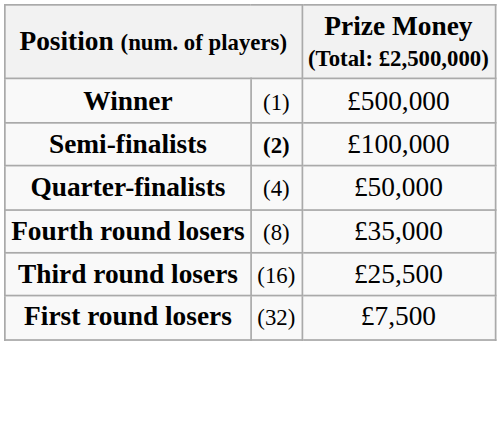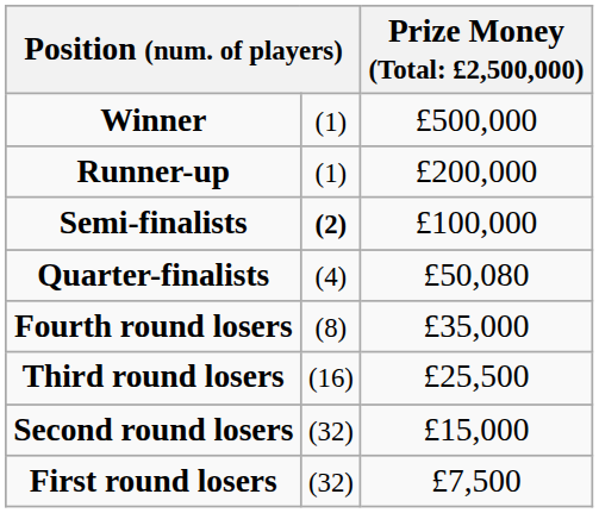 <table class="wikitable" style="text-align:center">
 <tr>
 <th colspan=2>Position <small>(num. of players)</small></th>
 <th>Prize Money<br><small>(Total: £2,500,000)</small></th>
 </tr>
 <tr>
 <td style="text-align:center"><strong>Winner</strong></td>
 <td><small>(1)</small></td>
 <td>£500,000</td>
 </tr>
 <tr>
+<td style="text-align:center"><strong>Runner-up</strong></td>
+<td><small>(1)</small></td>
+<td>£200,000</td>
+</tr>
+<tr>
 <td style="text-align:center"><strong>Semi-finalists</strong></td>
 <td><strong><small>(2)</small></strong></td>
 <td>£100,000</td>
 </tr>
 <tr>
 <td style="text-align:center"><strong>Quarter-finalists</strong></td>
 <td><small>(4)</small></td>
-<td>£50,000</td>
+<td>£50,080</td>
 </tr>
 <tr>
 <td style="text-align:center"><strong>Fourth round losers</strong></td>
 <td><small>(8)</small></td>
 <td>£35,000</td>
 </tr>
 <tr>
 <td style="text-align:center"><strong>Third round losers</strong></td>
 <td><small>(16)</small></td>
 <td>£25,500</td>
 </tr>
 <tr>
+<td style="text-align:center"><strong>Second round losers</strong></td>
+<td><small>(32)</small></td>
+<td>£15,000</td>
+</tr>
+<tr>
 <td style="text-align:center"><strong>First round losers</strong></td>
 <td><small>(32)</small></td>
 <td>£7,500</td>
 </tr>
 </table>
